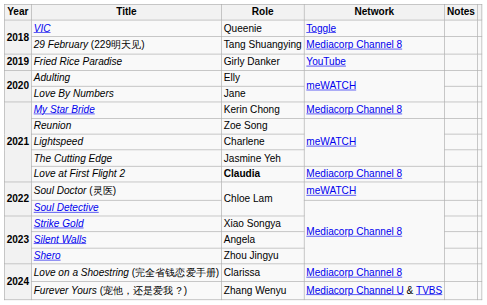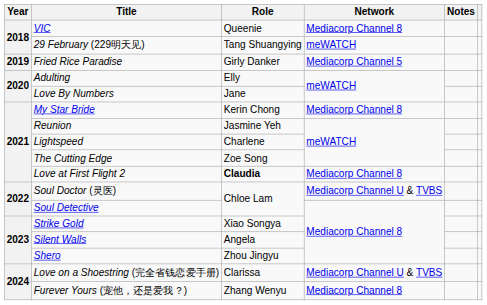 <table class="wikitable sortable plainrowheaders">
 <tr>
 <th scope="col">Year</th>
 <th scope="col">Title</th>
 <th scope="col">Role</th>
 <th scope="col">Network</th>
 <th scope="col" class="unsortable">Notes</th>
 <th scope="col" class="unsortable"></th>
 </tr>
 <tr>
 <th scope="row" rowspan="2">2018</th>
 <td><em><a href='#'>VIC</a></em></td>
 <td>Queenie</td>
-<td><a href='#'>Toggle</a></td>
+<td><a href='#'>Mediacorp Channel 8</a></td>
 <td></td>
 <td></td>
 </tr>
 <tr>
 <td><em>29 February</em> (229明天见)</td>
 <td>Tang Shuangying</td>
-<td><a href='#'>Mediacorp Channel 8</a></td>
+<td><a href='#'>meWATCH</a></td>
 <td></td>
 <td></td>
 </tr>
 <tr>
 <th scope="row">2019</th>
 <td><em>Fried Rice Paradise</em></td>
 <td>Girly Danker</td>
-<td><a href='#'>YouTube</a></td>
+<td><a href='#'>Mediacorp Channel 5</a></td>
 <td></td>
 <td></td>
 </tr>
 <tr>
 <th scope="row" rowspan="2">2020</th>
 <td><em>Adulting</em></td>
 <td>Elly</td>
 <td rowspan="2"><a href='#'>meWATCH</a></td>
 <td></td>
 <td></td>
 </tr>
 <tr>
 <td><em>Love By Numbers</em></td>
 <td>Jane</td>
 <td></td>
 <td></td>
 </tr>
 <tr>
 <th scope="row" rowspan="5">2021</th>
 <td><em><a href='#'>My Star Bride</a></em></td>
 <td>Kerin Chong</td>
 <td><a href='#'>Mediacorp Channel 8</a></td>
 <td></td>
 <td></td>
 </tr>
 <tr>
 <td><em>Reunion</em></td>
-<td>Zoe Song</td>
+<td>Jasmine Yeh</td>
 <td rowspan="3"><a href='#'>meWATCH</a></td>
 <td></td>
 <td></td>
 </tr>
 <tr>
 <td><em>Lightspeed</em></td>
 <td>Charlene</td>
 <td></td>
 <td></td>
 </tr>
 <tr>
 <td><em>The Cutting Edge</em></td>
-<td>Jasmine Yeh</td>
+<td>Zoe Song</td>
 <td></td>
 <td></td>
 </tr>
 <tr>
 <td><em>Love at First Flight 2</em></td>
 <td><strong>Claudia</strong></td>
 <td><a href='#'>Mediacorp Channel 8</a></td>
 <td></td>
 <td></td>
 </tr>
 <tr>
 <th scope="row" rowspan="2">2022</th>
 <td><em>Soul Doctor</em> (灵医)</td>
 <td rowspan="2">Chloe Lam</td>
-<td><a href='#'>meWATCH</a></td>
+<td><a href='#'>Mediacorp Channel U</a> & <a href='#'>TVBS</a></td>
 <td></td>
 <td></td>
 </tr>
 <tr>
 <td><em><a href='#'>Soul Detective</a></em></td>
 <td rowspan="4"><a href='#'>Mediacorp Channel 8</a></td>
 <td></td>
 <td></td>
 </tr>
 <tr>
 <th scope="row" rowspan="3">2023</th>
 <td><em><a href='#'>Strike Gold</a></em></td>
 <td>Xiao Songya</td>
 <td></td>
 <td></td>
 </tr>
 <tr>
 <td><em><a href='#'>Silent Walls</a></em></td>
 <td>Angela</td>
 <td></td>
 <td></td>
 </tr>
 <tr>
 <td><em><a href='#'>Shero</a></em></td>
 <td>Zhou Jingyu</td>
 <td></td>
 <td></td>
 </tr>
 <tr>
 <th scope="row" rowspan="2">2024</th>
 <td><em>Love on a Shoestring</em> (完全省钱恋爱手册)</td>
 <td>Clarissa</td>
-<td><a href='#'>Mediacorp Channel 8</a></td>
+<td><a href='#'>Mediacorp Channel U</a> & <a href='#'>TVBS</a></td>
 <td></td>
 <td></td>
 </tr>
 <tr>
 <td><em>Furever Yours</em> (宠他，还是爱我？)</td>
 <td>Zhang Wenyu</td>
-<td><a href='#'>Mediacorp Channel U</a> & <a href='#'>TVBS</a></td>
+<td><a href='#'>Mediacorp Channel 8</a></td>
 <td></td>
 </tr>
 </table>
